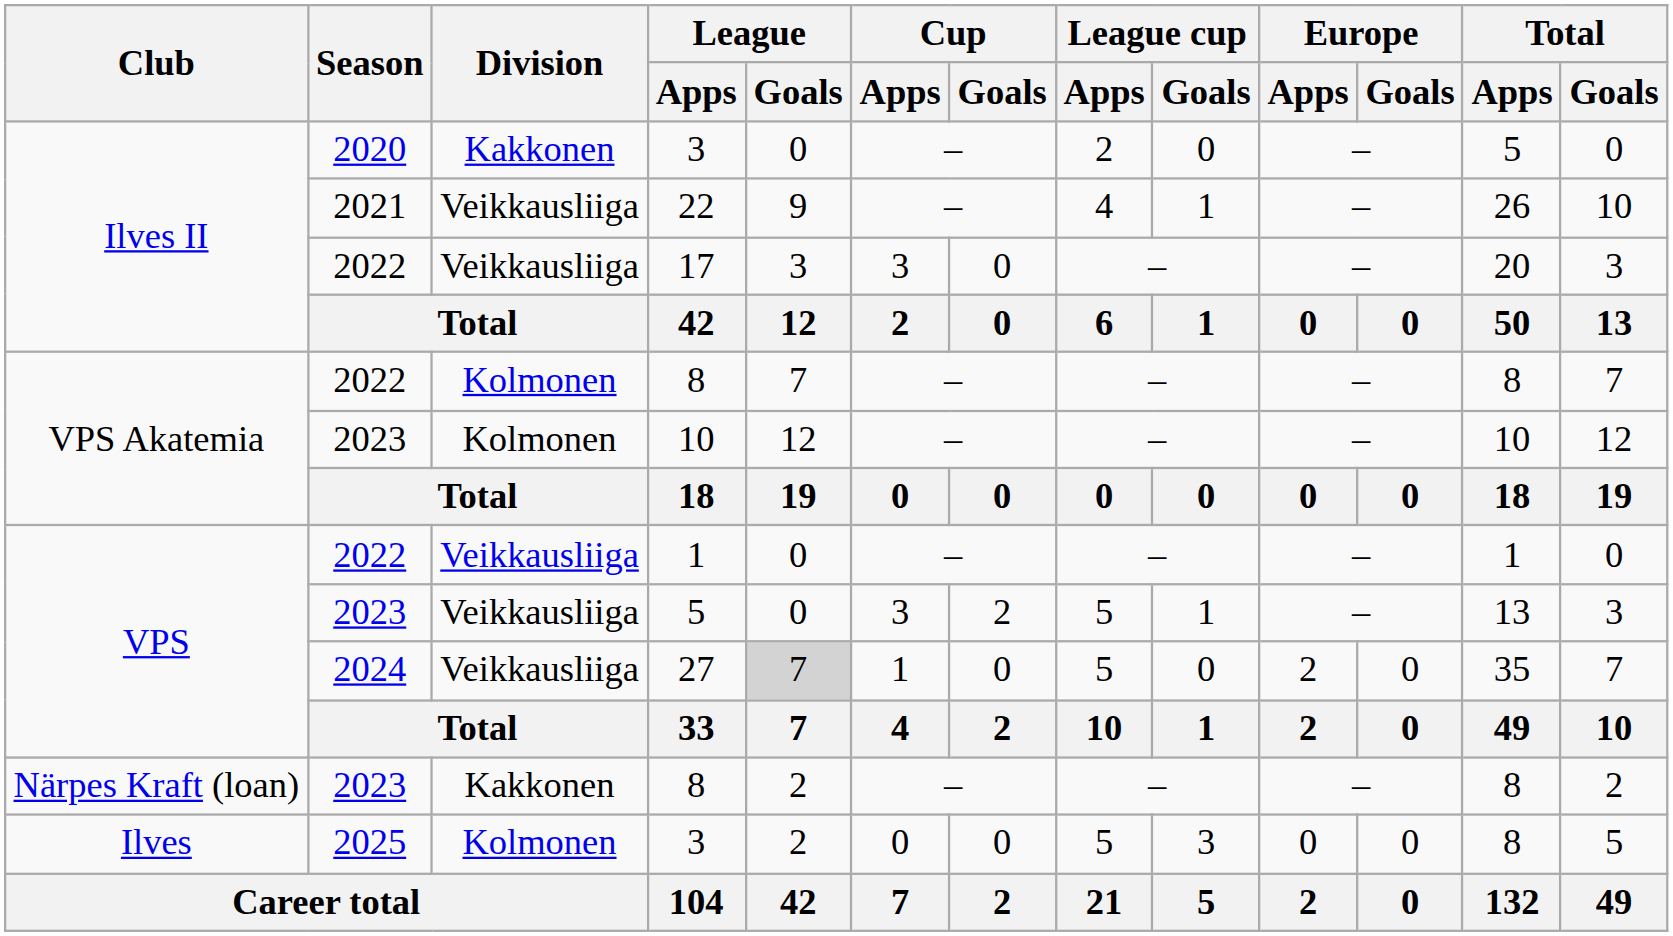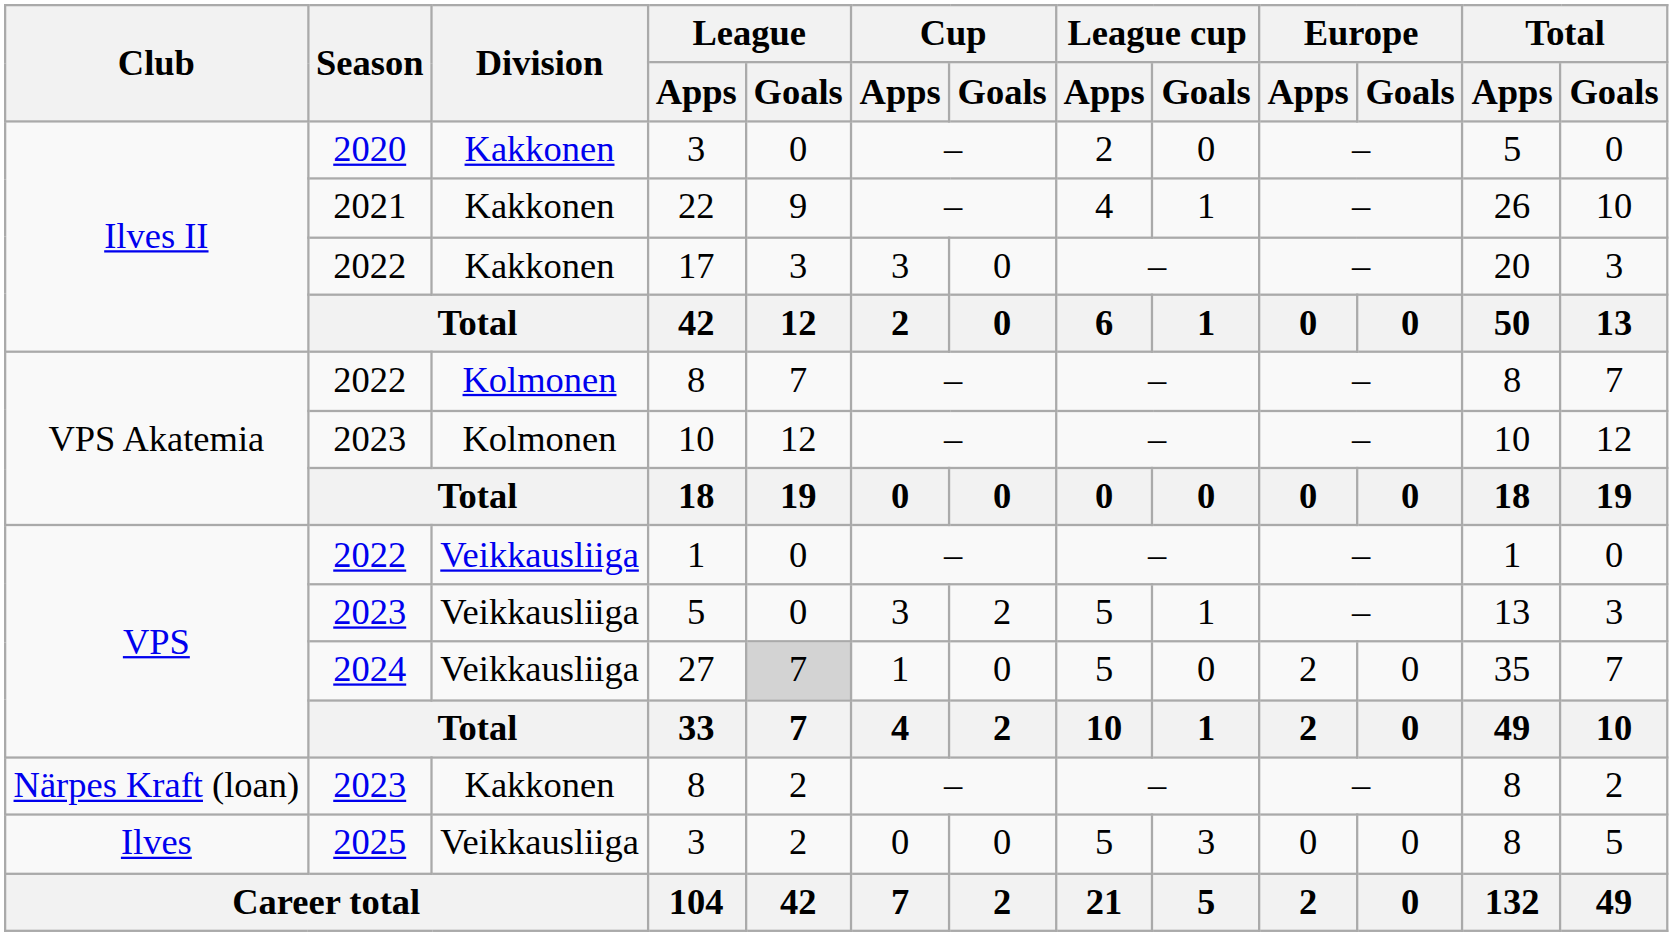 <table class="wikitable" style="text-align:center">
 <tr>
 <th rowspan="2">Club</th>
 <th rowspan="2">Season</th>
 <th rowspan="2">Division</th>
 <th colspan="2">League</th>
 <th colspan="2">Cup</th>
 <th colspan="2">League cup</th>
 <th colspan="2">Europe</th>
 <th colspan="2">Total</th>
 </tr>
 <tr>
 <th>Apps</th>
 <th>Goals</th>
 <th>Apps</th>
 <th>Goals</th>
 <th>Apps</th>
 <th>Goals</th>
 <th>Apps</th>
 <th>Goals</th>
 <th>Apps</th>
 <th>Goals</th>
 </tr>
 <tr>
 <td rowspan=4><a href='#'>Ilves II</a></td>
 <td><a href='#'>2020</a></td>
 <td><a href='#'>Kakkonen</a></td>
 <td>3</td>
 <td>0</td>
 <td colspan=2>–</td>
 <td>2</td>
 <td>0</td>
 <td colspan=2>–</td>
 <td>5</td>
 <td>0</td>
 </tr>
 <tr>
 <td>2021</td>
-<td>Veikkausliiga</td>
+<td>Kakkonen</td>
 <td>22</td>
 <td>9</td>
 <td colspan=2>–</td>
 <td>4</td>
 <td>1</td>
 <td colspan=2>–</td>
 <td>26</td>
 <td>10</td>
 </tr>
 <tr>
 <td>2022</td>
-<td>Veikkausliiga</td>
+<td>Kakkonen</td>
 <td>17</td>
 <td>3</td>
 <td>3</td>
 <td>0</td>
 <td colspan=2>–</td>
 <td colspan=2>–</td>
 <td>20</td>
 <td>3</td>
 </tr>
 <tr>
 <th colspan="2">Total</th>
 <th>42</th>
 <th>12</th>
 <th>2</th>
 <th>0</th>
 <th>6</th>
 <th>1</th>
 <th>0</th>
 <th>0</th>
 <th>50</th>
 <th>13</th>
 </tr>
 <tr>
 <td rowspan=3>VPS Akatemia</td>
 <td>2022</td>
 <td><a href='#'>Kolmonen</a></td>
 <td>8</td>
 <td>7</td>
 <td colspan=2>–</td>
 <td colspan=2>–</td>
 <td colspan=2>–</td>
 <td>8</td>
 <td>7</td>
 </tr>
 <tr>
 <td>2023</td>
 <td>Kolmonen</td>
 <td>10</td>
 <td>12</td>
 <td colspan=2>–</td>
 <td colspan=2>–</td>
 <td colspan=2>–</td>
 <td>10</td>
 <td>12</td>
 </tr>
 <tr>
 <th colspan="2">Total</th>
 <th>18</th>
 <th>19</th>
 <th>0</th>
 <th>0</th>
 <th>0</th>
 <th>0</th>
 <th>0</th>
 <th>0</th>
 <th>18</th>
 <th>19</th>
 </tr>
 <tr>
 <td rowspan=4><a href='#'>VPS</a></td>
 <td><a href='#'>2022</a></td>
 <td><a href='#'>Veikkausliiga</a></td>
 <td>1</td>
 <td>0</td>
 <td colspan=2>–</td>
 <td colspan=2>–</td>
 <td colspan=2>–</td>
 <td>1</td>
 <td>0</td>
 </tr>
 <tr>
 <td><a href='#'>2023</a></td>
 <td>Veikkausliiga</td>
 <td>5</td>
 <td>0</td>
 <td>3</td>
 <td>2</td>
 <td>5</td>
 <td>1</td>
 <td colspan=2>–</td>
 <td>13</td>
 <td>3</td>
 </tr>
 <tr>
 <td><a href='#'>2024</a></td>
 <td>Veikkausliiga</td>
 <td>27</td>
 <td style="background: lightgrey;">7</td>
 <td>1</td>
 <td>0</td>
 <td>5</td>
 <td>0</td>
 <td>2</td>
 <td>0</td>
 <td>35</td>
 <td>7</td>
 </tr>
 <tr>
 <th colspan="2">Total</th>
 <th>33</th>
 <th>7</th>
 <th>4</th>
 <th>2</th>
 <th>10</th>
 <th>1</th>
 <th>2</th>
 <th>0</th>
 <th>49</th>
 <th>10</th>
 </tr>
 <tr>
 <td><a href='#'>Närpes Kraft</a> (loan)</td>
 <td><a href='#'>2023</a></td>
 <td>Kakkonen</td>
 <td>8</td>
 <td>2</td>
 <td colspan=2>–</td>
 <td colspan=2>–</td>
 <td colspan=2>–</td>
 <td>8</td>
 <td>2</td>
 </tr>
 <tr>
 <td><a href='#'>Ilves</a></td>
 <td><a href='#'>2025</a></td>
-<td><a href='#'>Kolmonen</a></td>
+<td>Veikkausliiga</td>
 <td>3</td>
 <td>2</td>
 <td>0</td>
 <td>0</td>
 <td>5</td>
 <td>3</td>
 <td>0</td>
 <td>0</td>
 <td>8</td>
 <td>5</td>
 </tr>
 <tr>
 <th colspan="3">Career total</th>
 <th>104</th>
 <th>42</th>
 <th>7</th>
 <th>2</th>
 <th>21</th>
 <th>5</th>
 <th>2</th>
 <th>0</th>
 <th>132</th>
 <th>49</th>
 </tr>
 </table>
